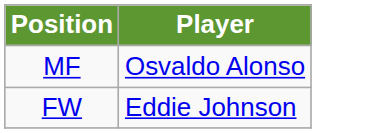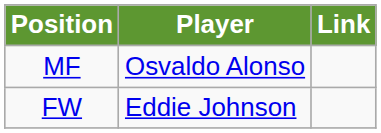 <table class=wikitable>
 <tr>
 <th style="background:#5d9731; color:white; text-align:center;">Position</th>
 <th style="background:#5d9731; color:white; text-align:center;">Player</th>
+<th style="background:#5d9731; color:white; text-align:center;">Link</th>
 </tr>
 <tr>
 <td align=center><a href='#'>MF</a></td>
 <td> <a href='#'>Osvaldo Alonso</a></td>
+<td></td>
 </tr>
 <tr>
 <td align=center><a href='#'>FW</a></td>
 <td> <a href='#'>Eddie Johnson</a></td>
+<td></td>
 </tr>
 </table>
